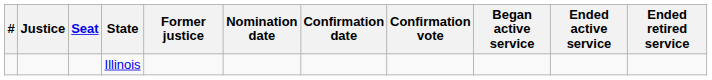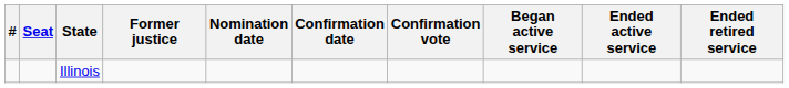 <table class="sortable wikitable">
 <tr bgcolor="#ececec">
 <th>#</th>
-<th>Justice</th>
 <th><a href='#'>Seat</a></th>
 <th>State</th>
 <th>Former justice</th>
 <th>Nomination<br>date</th>
 <th>Confirmation<br>date</th>
 <th>Confirmation<br>vote</th>
 <th>Began<br>active service</th>
 <th>Ended<br>active service</th>
 <th>Ended<br>retired service</th>
 </tr>
 <tr>
 <td></td>
-<td></td>
 <td align="center"></td>
 <td><a href='#'>Illinois</a></td>
 <td></td>
 <td></td>
 <td></td>
 <td align="center"></td>
 <td></td>
 <td></td>
 <td></td>
 </tr>
 </table>
